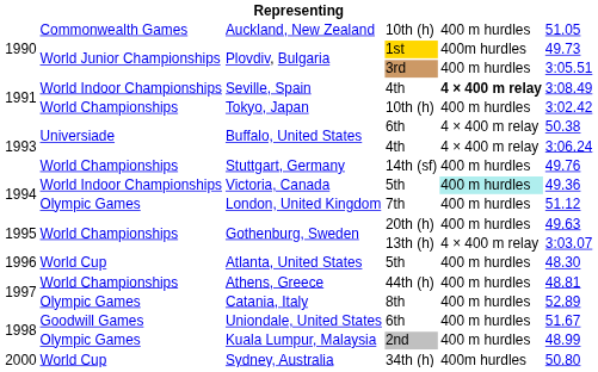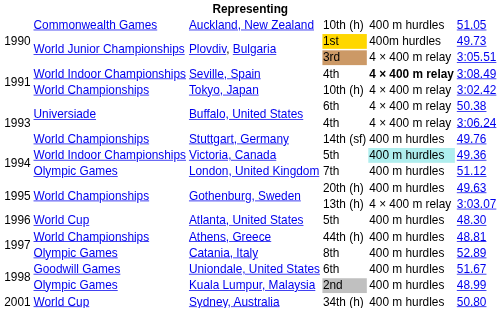 <table>
 <tr>
 <th colspan="6">Representing </th>
 </tr>
 <tr>
 <td rowspan=3>1990</td>
 <td><a href='#'>Commonwealth Games</a></td>
 <td><a href='#'>Auckland, New Zealand</a></td>
 <td>10th (h)</td>
 <td>400 m hurdles</td>
 <td><a href='#'>51.05</a></td>
 </tr>
 <tr>
 <td rowspan=2><a href='#'>World Junior Championships</a></td>
 <td rowspan=2><a href='#'>Plovdiv</a>, <a href='#'>Bulgaria</a></td>
 <td bgcolor=gold>1st</td>
 <td>400m hurdles</td>
 <td><a href='#'>49.73</a></td>
 </tr>
 <tr>
 <td bgcolor="cc9966">3rd</td>
-<td>400 m hurdles</td>
+<td>4 × 400 m relay</td>
 <td><a href='#'>3:05.51</a></td>
 </tr>
 <tr>
 <td rowspan=2>1991</td>
 <td><a href='#'>World Indoor Championships</a></td>
 <td><a href='#'>Seville, Spain</a></td>
 <td>4th</td>
 <td><strong>4 × 400 m relay</strong></td>
 <td><a href='#'>3:08.49</a></td>
 </tr>
 <tr>
 <td><a href='#'>World Championships</a></td>
 <td><a href='#'>Tokyo, Japan</a></td>
 <td>10th (h)</td>
-<td>400 m hurdles</td>
+<td>4 × 400 m relay</td>
 <td><a href='#'>3:02.42</a></td>
 </tr>
 <tr>
 <td rowspan=3>1993</td>
 <td rowspan=2><a href='#'>Universiade</a></td>
 <td rowspan=2><a href='#'>Buffalo, United States</a></td>
 <td>6th</td>
 <td>4 × 400 m relay</td>
 <td><a href='#'>50.38</a></td>
 </tr>
 <tr>
 <td>4th</td>
 <td>4 × 400 m relay</td>
 <td><a href='#'>3:06.24</a></td>
 </tr>
 <tr>
 <td><a href='#'>World Championships</a></td>
 <td><a href='#'>Stuttgart, Germany</a></td>
 <td>14th (sf)</td>
 <td>400 m hurdles</td>
 <td><a href='#'>49.76</a></td>
 </tr>
 <tr>
 <td rowspan=2>1994</td>
 <td><a href='#'>World Indoor Championships</a></td>
 <td><a href='#'>Victoria, Canada</a></td>
 <td>5th</td>
 <td style="background: paleturquoise;">400 m hurdles</td>
 <td><a href='#'>49.36</a></td>
 </tr>
 <tr>
 <td><a href='#'>Olympic Games</a></td>
 <td><a href='#'>London, United Kingdom</a></td>
 <td>7th</td>
 <td>400 m hurdles</td>
 <td><a href='#'>51.12</a></td>
 </tr>
 <tr>
 <td rowspan=2>1995</td>
 <td rowspan=2><a href='#'>World Championships</a></td>
 <td rowspan=2><a href='#'>Gothenburg, Sweden</a></td>
 <td>20th (h)</td>
 <td>400 m hurdles</td>
 <td><a href='#'>49.63</a></td>
 </tr>
 <tr>
 <td>13th (h)</td>
 <td>4 × 400 m relay</td>
 <td><a href='#'>3:03.07</a></td>
 </tr>
 <tr>
 <td>1996</td>
 <td><a href='#'>World Cup</a></td>
 <td><a href='#'>Atlanta, United States</a></td>
 <td>5th</td>
 <td>400 m hurdles</td>
 <td><a href='#'>48.30</a></td>
 </tr>
 <tr>
 <td rowspan=2>1997</td>
 <td><a href='#'>World Championships</a></td>
 <td><a href='#'>Athens, Greece</a></td>
 <td>44th (h)</td>
 <td>400 m hurdles</td>
 <td><a href='#'>48.81</a></td>
 </tr>
 <tr>
 <td><a href='#'>Olympic Games</a></td>
 <td><a href='#'>Catania, Italy</a></td>
 <td>8th</td>
 <td>400 m hurdles</td>
 <td><a href='#'>52.89</a></td>
 </tr>
 <tr>
 <td rowspan=2>1998</td>
 <td><a href='#'>Goodwill Games</a></td>
 <td><a href='#'>Uniondale, United States</a></td>
 <td>6th</td>
 <td>400 m hurdles</td>
 <td><a href='#'>51.67</a></td>
 </tr>
 <tr>
 <td><a href='#'>Olympic Games</a></td>
 <td><a href='#'>Kuala Lumpur, Malaysia</a></td>
 <td bgcolor="silver">2nd</td>
 <td>400 m hurdles</td>
 <td><a href='#'>48.99</a></td>
 </tr>
 <tr>
-<td>2000</td>
+<td>2001</td>
 <td><a href='#'>World Cup</a></td>
 <td><a href='#'>Sydney, Australia</a></td>
 <td>34th (h)</td>
-<td>400m hurdles</td>
+<td>400 m hurdles</td>
 <td><a href='#'>50.80</a></td>
 </tr>
 </table>
